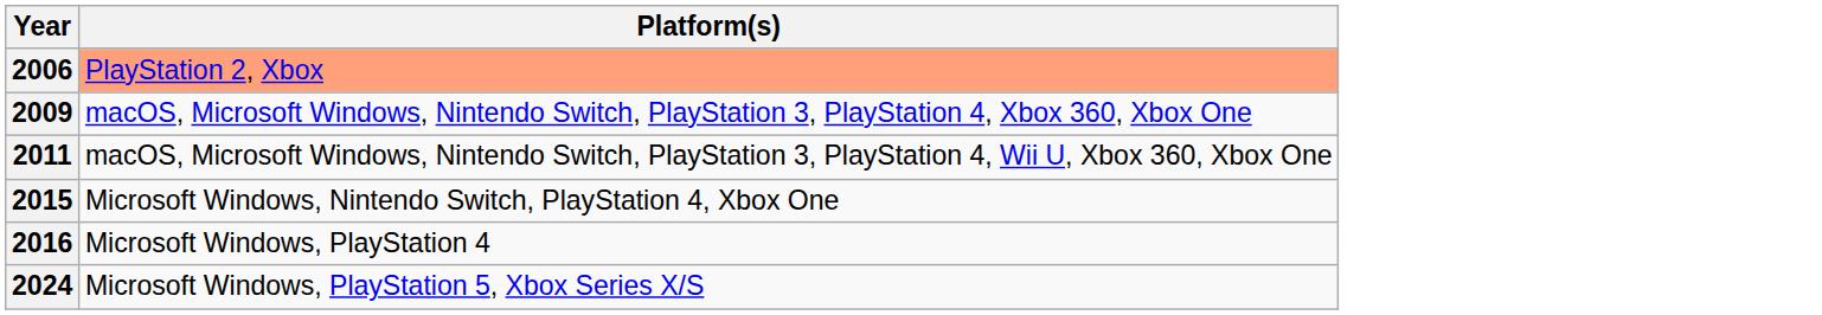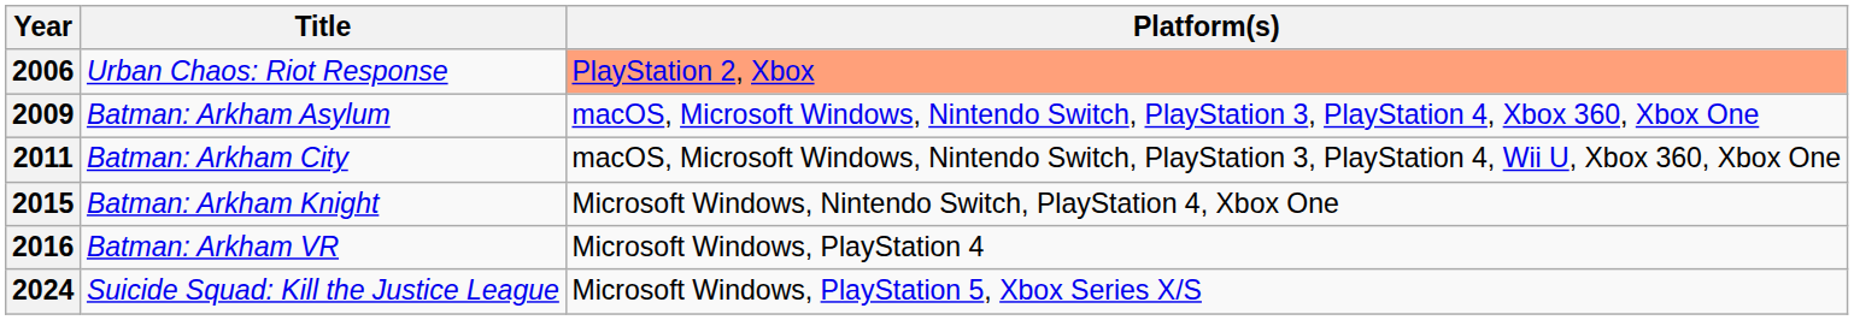 <table class="wikitable sortable plainrowheaders">
 <tr>
 <th scope="col">Year</th>
+<th scope="col">Title</th>
 <th scope="col">Platform(s)</th>
 </tr>
 <tr>
 <th scope="row">2006</th>
+<td><em><a href='#'>Urban Chaos: Riot Response</a></em></td>
 <td style="background: lightsalmon;"><a href='#'>PlayStation 2</a>, <a href='#'>Xbox</a></td>
 </tr>
 <tr>
 <th scope="row">2009</th>
+<td><em><a href='#'>Batman: Arkham Asylum</a></em></td>
 <td><a href='#'>macOS</a>, <a href='#'>Microsoft Windows</a>, <a href='#'>Nintendo Switch</a>, <a href='#'>PlayStation 3</a>, <a href='#'>PlayStation 4</a>, <a href='#'>Xbox 360</a>, <a href='#'>Xbox One</a></td>
 </tr>
 <tr>
 <th scope="row">2011</th>
+<td><em><a href='#'>Batman: Arkham City</a></em></td>
 <td>macOS, Microsoft Windows, Nintendo Switch, PlayStation 3, PlayStation 4, <a href='#'>Wii U</a>, Xbox 360, Xbox One</td>
 </tr>
 <tr>
 <th scope="row">2015</th>
+<td><em><a href='#'>Batman: Arkham Knight</a></em></td>
 <td>Microsoft Windows, Nintendo Switch, PlayStation 4, Xbox One</td>
 </tr>
 <tr>
 <th scope="row">2016</th>
+<td><em><a href='#'>Batman: Arkham VR</a></em></td>
 <td>Microsoft Windows, PlayStation 4</td>
 </tr>
 <tr>
 <th scope="row">2024</th>
+<td><em><a href='#'>Suicide Squad: Kill the Justice League</a></em></td>
 <td>Microsoft Windows, <a href='#'>PlayStation 5</a>, <a href='#'>Xbox Series X/S</a></td>
 </tr>
 </table>
